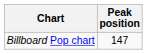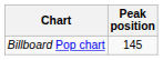 <table class="wikitable">
 <tr>
 <th>Chart</th>
 <th>Peak <br> position</th>
 </tr>
 <tr>
 <td><em>Billboard</em> <a href='#'>Pop chart</a></td>
-<td style="text-align:center;">147</td>
+<td style="text-align:center;">145</td>
 </tr>
 </table>
